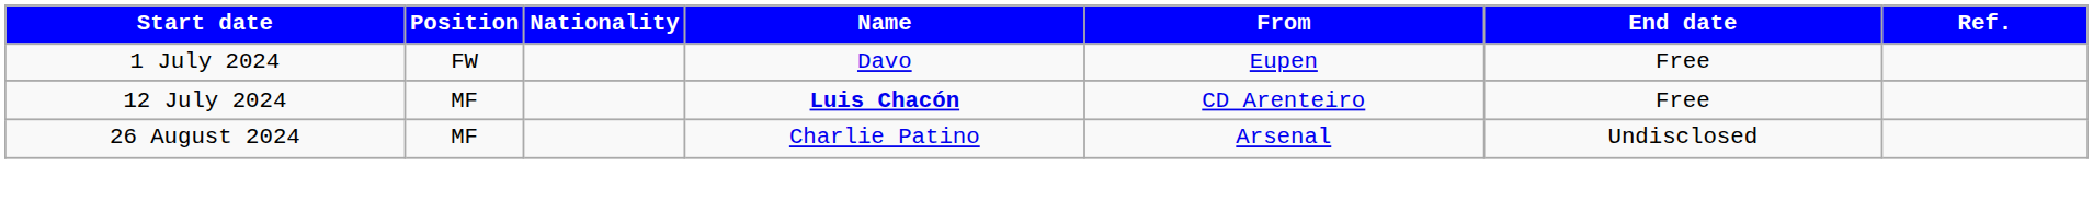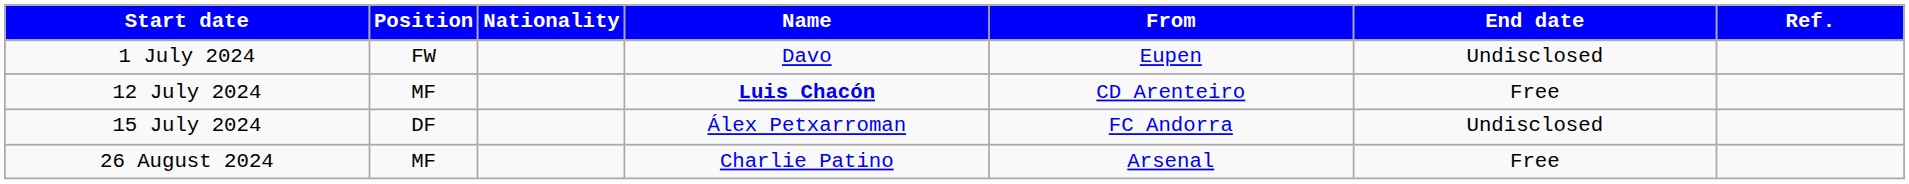 <table class="wikitable"  style="text-align:center; font-size:90%; ">
 <tr>
 <th style="background:#00f; color:white; width:200px;">Start date</th>
 <th style="background:#00f; color:white; width:50px;">Position</th>
 <th style="background:#00f; color:white; width:50px;">Nationality</th>
 <th style="background:#00f; color:white; width:200px;">Name</th>
 <th style="background:#00f; color:white; width:200px;">From</th>
 <th style="background:#00f; color:white; width:200px;">End date</th>
 <th style="background:#00f; color:white; width:100px;">Ref.</th>
 </tr>
 <tr>
 <td>1 July 2024</td>
 <td>FW</td>
 <td></td>
 <td><a href='#'>Davo</a></td>
 <td><a href='#'>Eupen</a></td>
-<td>Free</td>
+<td>Undisclosed</td>
 <td></td>
 </tr>
 <tr>
 <td>12 July 2024</td>
 <td>MF</td>
 <td></td>
 <td><strong><a href='#'>Luis Chacón</a></strong></td>
 <td><a href='#'>CD Arenteiro</a></td>
 <td>Free</td>
 <td></td>
 </tr>
 <tr>
+<td>15 July 2024</td>
+<td>DF</td>
+<td></td>
+<td><a href='#'>Álex Petxarroman</a></td>
+<td><a href='#'>FC Andorra</a></td>
+<td>Undisclosed</td>
+<td></td>
+</tr>
+<tr>
 <td>26 August 2024</td>
 <td>MF</td>
 <td></td>
 <td><a href='#'>Charlie Patino</a></td>
 <td><a href='#'>Arsenal</a></td>
-<td>Undisclosed</td>
+<td>Free</td>
 <td></td>
 </tr>
 </table>
